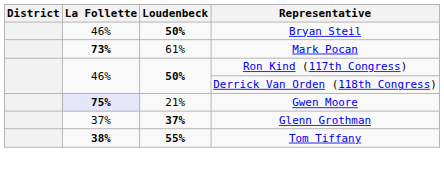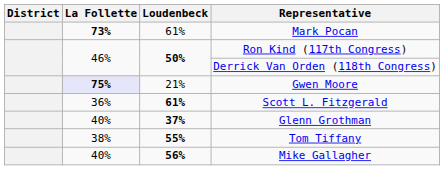 <table class=wikitable>
 <tr>
 <th>District</th>
 <th>La Follette</th>
 <th>Loudenbeck</th>
 <th>Representative</th>
-</tr>
-<tr align=center>
-<th></th>
-<td>46%</td>
-<td><strong>50%</strong></td>
-<td><a href='#'>Bryan Steil</a></td>
 </tr>
 <tr align=center>
 <th></th>
 <td><strong>73%</strong></td>
 <td>61%</td>
 <td><a href='#'>Mark Pocan</a></td>
 </tr>
 <tr align=center>
 <th rowspan=2 ></th>
 <td rowspan=2>46%</td>
 <td rowspan=2><strong>50%</strong></td>
 <td><a href='#'>Ron Kind</a> (<a href='#'>117th Congress</a>)</td>
 </tr>
 <tr align=center>
 <td><a href='#'>Derrick Van Orden</a> (<a href='#'>118th Congress</a>)</td>
 </tr>
 <tr align=center>
 <th></th>
 <td style="background: lavender;"><strong>75%</strong></td>
 <td>21%</td>
 <td><a href='#'>Gwen Moore</a></td>
 </tr>
 <tr align=center>
 <th></th>
-<td>37%</td>
+<td>36%</td>
+<td><strong>61%</strong></td>
+<td><a href='#'>Scott L. Fitzgerald</a></td>
+</tr>
+<tr align=center>
+<th></th>
+<td>40%</td>
 <td><strong>37%</strong></td>
 <td><a href='#'>Glenn Grothman</a></td>
 </tr>
 <tr align=center>
 <th></th>
-<td><strong>38%</strong></td>
+<td>38%</td>
 <td><strong>55%</strong></td>
 <td><a href='#'>Tom Tiffany</a></td>
 </tr>
+<tr align=center>
+<th></th>
+<td>40%</td>
+<td><strong>56%</strong></td>
+<td><a href='#'>Mike Gallagher</a></td>
+</tr>
 </table>
